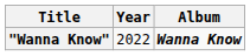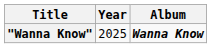 <table class="wikitable plainrowheaders" style="text-align:center">
 <tr>
 <th scope="col">Title</th>
 <th scope="col">Year</th>
 <th scope="col">Album</th>
 </tr>
 <tr>
 <th scope="row">"Wanna Know"</th>
-<td>2022</td>
+<td>2025</td>
 <td><strong><em>Wanna Know</em></strong></td>
 </tr>
 </table>
